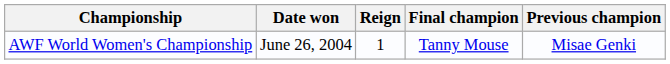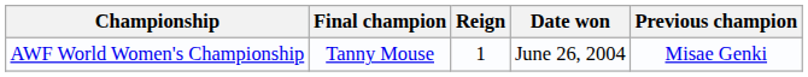 <table class="wikitable" style="text-align:center; background:#fcfdff; font-size:85%;">
 <tr>
 <th>Championship</th>
+<th>Final champion</th>
+<th>Reign</th>
 <th>Date won</th>
-<th>Reign</th>
-<th>Final champion</th>
 <th>Previous champion</th>
 </tr>
 <tr>
 <td><a href='#'>AWF World Women's Championship</a></td>
+<td><a href='#'>Tanny Mouse</a></td>
+<td>1</td>
 <td>June 26, 2004</td>
-<td>1</td>
-<td><a href='#'>Tanny Mouse</a></td>
 <td><a href='#'>Misae Genki</a></td>
 </tr>
 </table>
